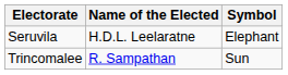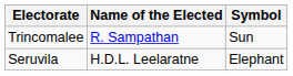 <table class="wikitable" border="1">
 <tr>
 <th>Electorate</th>
 <th>Name of the Elected</th>
 <th>Symbol</th>
 </tr>
 <tr>
+<td>Trincomalee</td>
+<td><a href='#'>R. Sampathan</a></td>
+<td>Sun</td>
+</tr>
+<tr>
 <td>Seruvila</td>
 <td>H.D.L. Leelaratne</td>
 <td>Elephant</td>
 </tr>
-<tr>
-<td>Trincomalee</td>
-<td><a href='#'>R. Sampathan</a></td>
-<td>Sun</td>
-</tr>
 </table>
